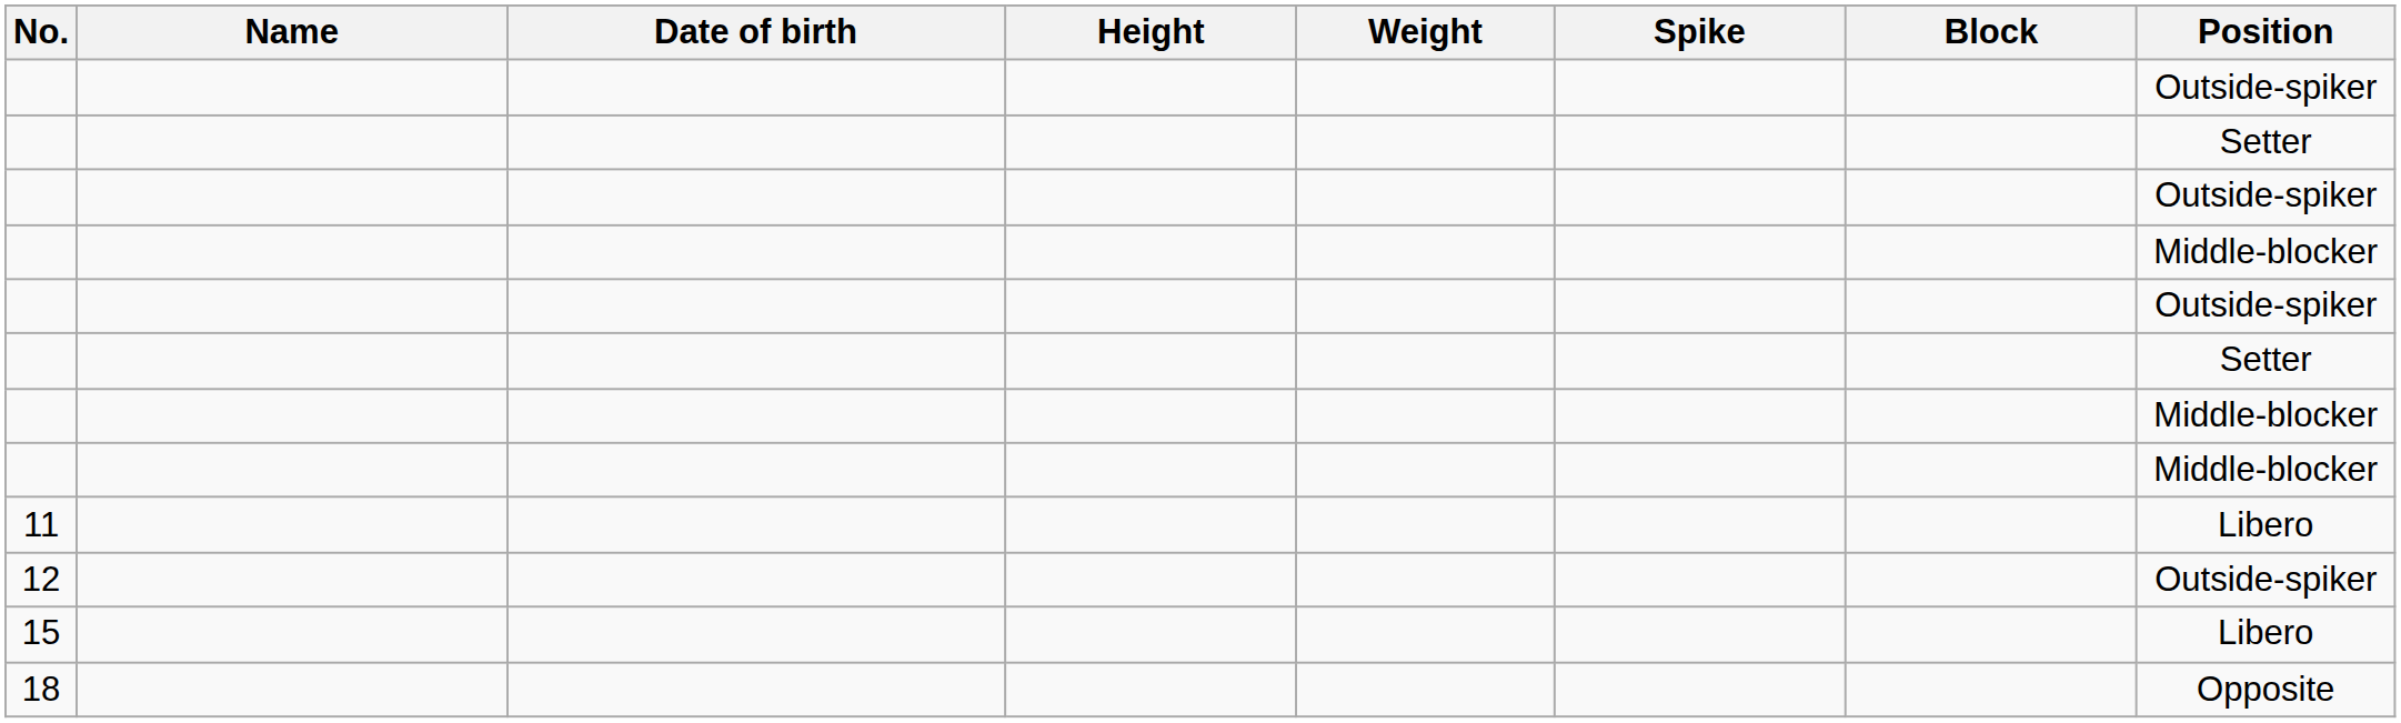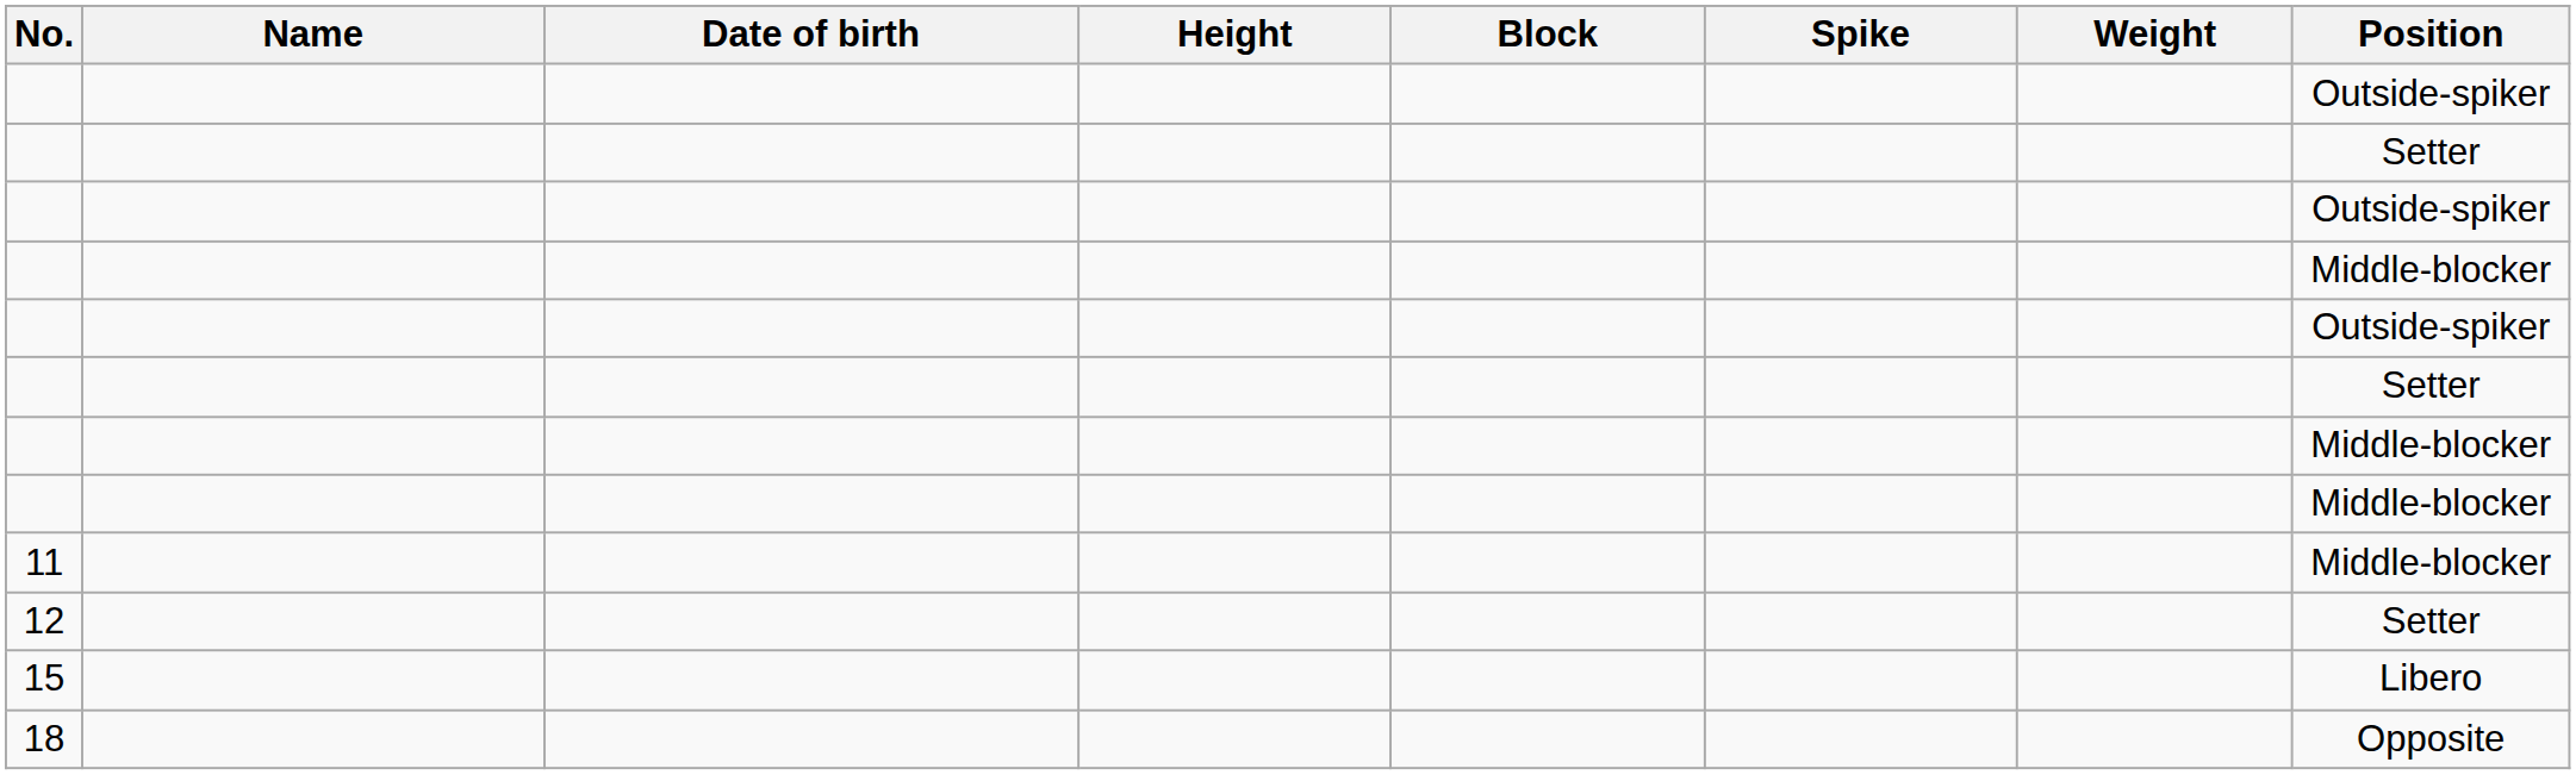 <table class="wikitable sortable" style="font-size:100%; text-align:center;">
 <tr>
 <th>No.</th>
 <th style="width:12em">Name</th>
 <th style="width:14em">Date of birth</th>
 <th style="width:8em">Height</th>
+<th style="width:8em">Block</th>
+<th style="width:8em">Spike</th>
 <th style="width:7em">Weight</th>
-<th style="width:8em">Spike</th>
-<th style="width:8em">Block</th>
 <th style="width:7em">Position</th>
 </tr>
 <tr>
 <td></td>
 <td align=left> </td>
 <td align=right></td>
 <td></td>
 <td></td>
 <td></td>
 <td></td>
 <td>Outside-spiker</td>
 </tr>
 <tr>
 <td></td>
 <td align=left> </td>
 <td align=right></td>
 <td></td>
 <td></td>
 <td></td>
 <td></td>
 <td>Setter</td>
 </tr>
 <tr>
 <td></td>
 <td align=left> </td>
 <td align=right></td>
 <td></td>
 <td></td>
 <td></td>
 <td></td>
 <td>Outside-spiker</td>
 </tr>
 <tr>
 <td></td>
 <td align=left> </td>
 <td align=right></td>
 <td></td>
 <td></td>
 <td></td>
 <td></td>
 <td>Middle-blocker</td>
 </tr>
 <tr>
 <td></td>
 <td align=left> </td>
 <td align=right></td>
 <td></td>
 <td></td>
 <td></td>
 <td></td>
 <td>Outside-spiker</td>
 </tr>
 <tr>
 <td></td>
 <td align=left> </td>
 <td align=right></td>
 <td></td>
 <td></td>
 <td></td>
 <td></td>
 <td>Setter</td>
 </tr>
 <tr>
 <td></td>
 <td align=left> </td>
 <td align=right></td>
 <td></td>
 <td></td>
 <td></td>
 <td></td>
 <td>Middle-blocker</td>
 </tr>
 <tr>
 <td></td>
 <td align=left> </td>
 <td align=right></td>
 <td></td>
 <td></td>
 <td></td>
 <td></td>
 <td>Middle-blocker</td>
 </tr>
 <tr>
 <td>11</td>
 <td align=left> </td>
 <td align=right></td>
 <td></td>
 <td></td>
 <td></td>
 <td></td>
-<td>Libero</td>
+<td>Middle-blocker</td>
 </tr>
 <tr>
 <td>12</td>
 <td align=left> </td>
 <td align=right></td>
 <td></td>
 <td></td>
 <td></td>
 <td></td>
-<td>Outside-spiker</td>
+<td>Setter</td>
 </tr>
 <tr>
 <td>15</td>
 <td align=left> </td>
 <td align=right></td>
 <td></td>
 <td></td>
 <td></td>
 <td></td>
 <td>Libero</td>
 </tr>
 <tr>
 <td>18</td>
 <td align=left> </td>
 <td align=right></td>
 <td></td>
 <td></td>
 <td></td>
 <td></td>
 <td>Opposite</td>
 </tr>
 </table>
